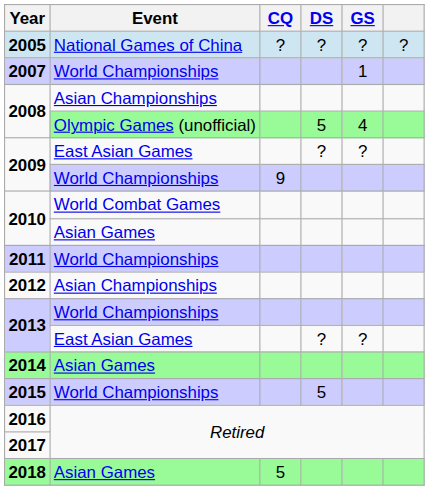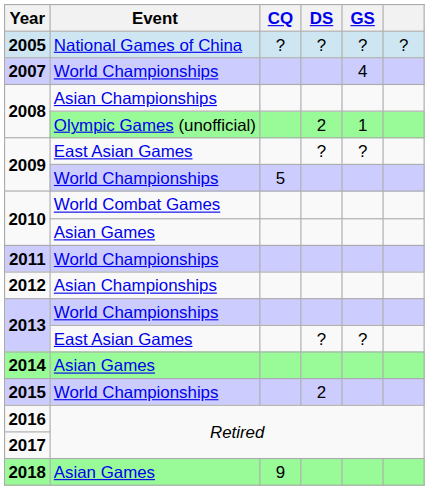 <table class="wikitable" style="text-align:center; font-size:95%;">
 <tr>
 <th align="center">Year</th>
 <th align="center">Event</th>
 <th style="width:30px;"><a href='#'>CQ</a></th>
 <th style="width:30px;"><a href='#'>DS</a></th>
 <th style="width:30px;"><a href='#'>GS</a></th>
 <th style="width:30px;"></th>
 </tr>
 <tr style="background:#CEE6F2">
 <td><strong>2005</strong></td>
 <td align="left"><a href='#'>National Games of China</a></td>
 <td>?</td>
 <td>?</td>
 <td>?</td>
 <td>?</td>
 </tr>
 <tr style="background:#ccf;">
 <td><strong>2007</strong></td>
 <td align="left"><a href='#'>World Championships</a></td>
 <td></td>
 <td></td>
-<td>1</td>
+<td>4</td>
 <td></td>
 </tr>
 <tr>
 <td rowspan="2"><strong>2008</strong></td>
 <td align="left"><a href='#'>Asian Championships</a></td>
 <td></td>
 <td></td>
 <td></td>
 <td></td>
 </tr>
 <tr style="background:#98fb98;">
 <td align="left"><a href='#'>Olympic Games</a> (unofficial)</td>
 <td></td>
-<td>5</td>
-<td>4</td>
+<td>2</td>
+<td>1</td>
 <td></td>
 </tr>
 <tr>
 <td rowspan="2"><strong>2009</strong></td>
 <td align="left"><a href='#'>East Asian Games</a></td>
 <td></td>
 <td>?</td>
 <td>?</td>
 <td></td>
 </tr>
 <tr style="background:#ccf;">
 <td align="left"><a href='#'>World Championships</a></td>
-<td>9</td>
+<td>5</td>
 <td></td>
 <td></td>
 <td></td>
 </tr>
 <tr>
 <td rowspan="2"><strong>2010</strong></td>
 <td align="left"><a href='#'>World Combat Games</a></td>
 <td></td>
 <td></td>
 <td></td>
 <td></td>
 </tr>
 <tr>
 <td align="left"><a href='#'>Asian Games</a></td>
 <td></td>
 <td></td>
 <td></td>
 <td></td>
 </tr>
 <tr style="background:#ccf;">
 <td><strong>2011</strong></td>
 <td align="left"><a href='#'>World Championships</a></td>
 <td></td>
 <td></td>
 <td></td>
 <td></td>
 </tr>
 <tr>
 <td><strong>2012</strong></td>
 <td align="left"><a href='#'>Asian Championships</a></td>
 <td></td>
 <td></td>
 <td></td>
 <td></td>
 </tr>
 <tr style="background:#ccf;">
 <td rowspan="2"><strong>2013</strong></td>
 <td align="left"><a href='#'>World Championships</a></td>
 <td></td>
 <td></td>
 <td></td>
 <td></td>
 </tr>
 <tr>
 <td align="left"><a href='#'>East Asian Games</a></td>
 <td></td>
 <td>?</td>
 <td>?</td>
 <td></td>
 </tr>
 <tr style="background:#98fb98;">
 <td><strong>2014</strong></td>
 <td align="left"><a href='#'>Asian Games</a></td>
 <td></td>
 <td></td>
 <td></td>
 <td></td>
 </tr>
 <tr style="background:#ccf;">
 <td><strong>2015</strong></td>
 <td align="left"><a href='#'>World Championships</a></td>
 <td></td>
-<td>5</td>
+<td>2</td>
 <td></td>
 <td></td>
 </tr>
 <tr>
 <td><strong>2016</strong></td>
 <td colspan="5" rowspan="2"><em>Retired</em></td>
 </tr>
 <tr>
 <td><strong>2017</strong></td>
 </tr>
 <tr style="background:#98fb98;">
 <td><strong>2018</strong></td>
 <td align="left"><a href='#'>Asian Games</a></td>
-<td>5</td>
+<td>9</td>
 <td></td>
 <td></td>
 <td></td>
 </tr>
 </table>
